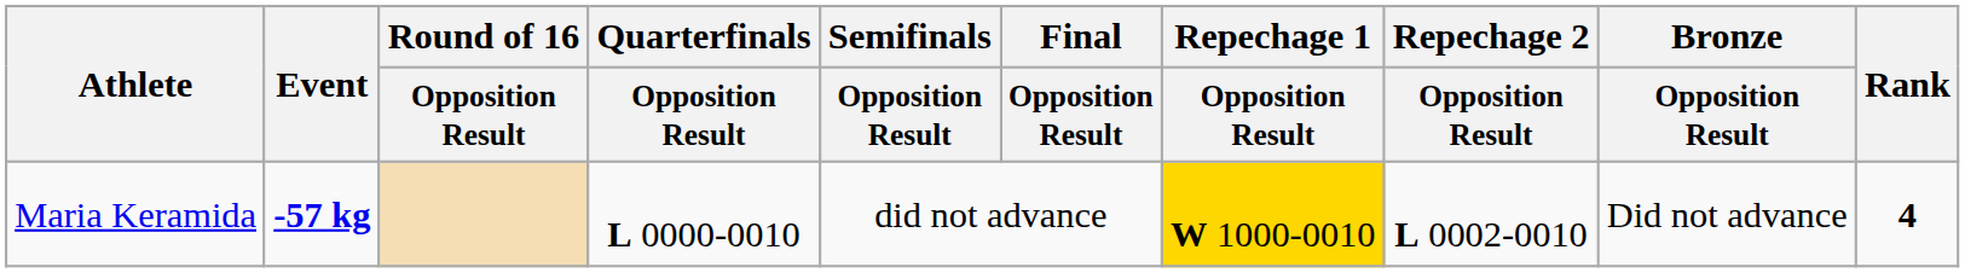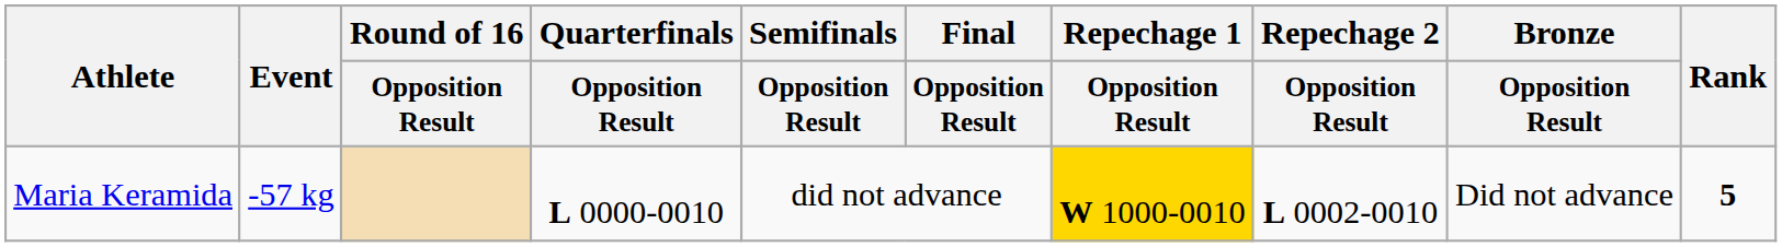 <table class="wikitable" style="font-size:90%">
 <tr>
 <th rowspan="2">Athlete</th>
 <th rowspan="2">Event</th>
 <th>Round of 16</th>
 <th>Quarterfinals</th>
 <th>Semifinals</th>
 <th>Final</th>
 <th>Repechage 1</th>
 <th>Repechage 2</th>
 <th>Bronze</th>
 <th rowspan="2">Rank</th>
 </tr>
 <tr>
 <th style="line-height:1em"><small>Opposition<br>Result</small></th>
 <th style="line-height:1em"><small>Opposition<br>Result</small></th>
 <th style="line-height:1em"><small>Opposition<br>Result</small></th>
 <th style="line-height:1em"><small>Opposition<br>Result</small></th>
 <th style="line-height:1em"><small>Opposition<br>Result</small></th>
 <th style="line-height:1em"><small>Opposition<br>Result</small></th>
 <th style="line-height:1em"><small>Opposition<br>Result</small></th>
 </tr>
 <tr>
 <td><a href='#'>Maria Keramida</a></td>
-<td><strong><a href='#'>-57 kg</a></strong></td>
+<td><a href='#'>-57 kg</a></td>
 <td bgcolor = "wheat"></td>
 <td align="center"><br><strong>L</strong> 0000-0010</td>
 <td align=center colspan="2">did not advance</td>
 <td align="center" style="background: gold;"><br><strong>W</strong> 1000-0010</td>
 <td align="center"><br><strong>L</strong> 0002-0010</td>
 <td align=center>Did not advance</td>
-<td align=center><strong>4</strong></td>
+<td align=center><strong>5</strong></td>
 </tr>
 </table>
